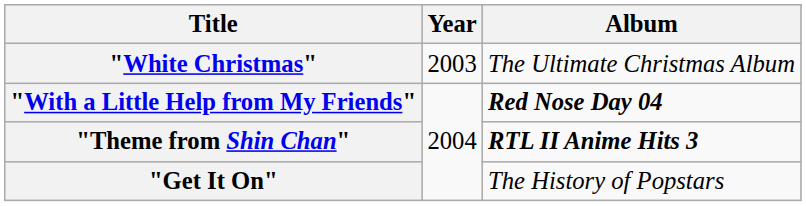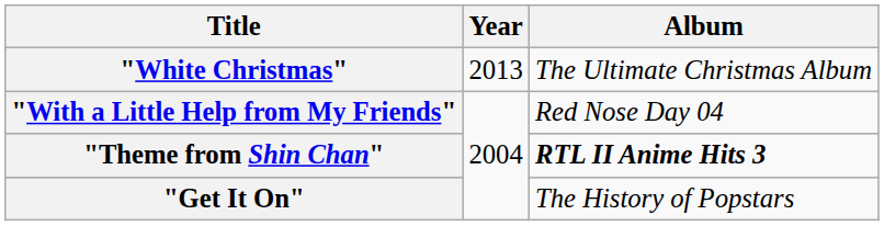 <table class="wikitable plainrowheaders" border="1">
 <tr>
 <th scope="col">Title</th>
 <th scope="col">Year</th>
 <th scope="col">Album</th>
 </tr>
 <tr>
 <th scope="row">"<a href='#'>White Christmas</a>"</th>
-<td style="text-align:center;">2003</td>
+<td style="text-align:center;">2013</td>
 <td><em>The Ultimate Christmas Album</em></td>
 </tr>
 <tr>
 <th scope="row">"<a href='#'>With a Little Help from My Friends</a>"</th>
 <td rowspan="3">2004</td>
-<td><strong><em>Red Nose Day 04</em></strong></td>
+<td><em>Red Nose Day 04</em></td>
 </tr>
 <tr>
 <th scope="row">"Theme from <em><a href='#'>Shin Chan</a></em>"</th>
 <td><strong><em>RTL II Anime Hits 3</em></strong></td>
 </tr>
 <tr>
 <th scope="row">"Get It On"</th>
 <td><em>The History of Popstars</em></td>
 </tr>
 </table>
